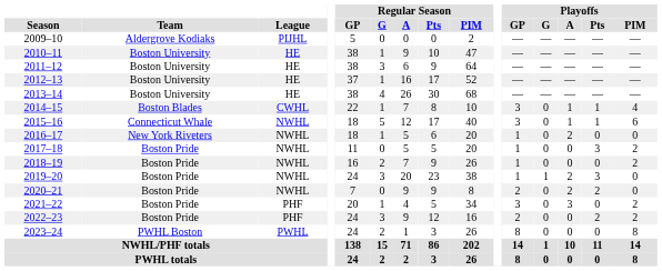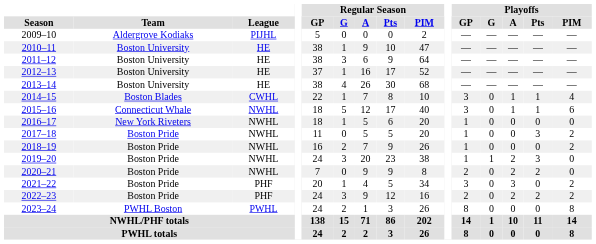 <table border="0" cellpadding="1" cellspacing="0" style="text-align:center; width:75%">
 <tr bgcolor="#e0e0e0">
 <th colspan="3"  bgcolor="#ffffff"> </th>
 <th rowspan="99" bgcolor="#ffffff"> </th>
 <th colspan="5">Regular Season</th>
 <th rowspan="99" bgcolor="#ffffff"> </th>
 <th colspan="5">Playoffs</th>
 </tr>
 <tr bgcolor="#e0e0e0">
 <th>Season</th>
 <th>Team</th>
 <th>League</th>
 <th>GP</th>
 <th><a href='#'>G</a></th>
 <th><a href='#'>A</a></th>
 <th><a href='#'>Pts</a></th>
 <th><a href='#'>PIM</a></th>
 <th>GP</th>
 <th>G</th>
 <th>A</th>
 <th>Pts</th>
 <th>PIM</th>
 </tr>
 <tr>
 <td>2009–10</td>
 <td><a href='#'>Aldergrove Kodiaks</a></td>
 <td><a href='#'>PIJHL</a></td>
 <td>5</td>
 <td>0</td>
 <td>0</td>
 <td>0</td>
 <td>2</td>
 <td>—</td>
 <td>—</td>
 <td>—</td>
 <td>—</td>
 <td>—</td>
 </tr>
 <tr bgcolor="f0f0f0">
 <td><a href='#'>2010–11</a></td>
 <td><a href='#'>Boston University</a></td>
 <td><a href='#'>HE</a></td>
 <td>38</td>
 <td>1</td>
 <td>9</td>
 <td>10</td>
 <td>47</td>
 <td>—</td>
 <td>—</td>
 <td>—</td>
 <td>—</td>
 <td>—</td>
 </tr>
 <tr>
 <td><a href='#'>2011–12</a></td>
 <td>Boston University</td>
 <td>HE</td>
 <td>38</td>
 <td>3</td>
 <td>6</td>
 <td>9</td>
 <td>64</td>
 <td>—</td>
 <td>—</td>
 <td>—</td>
 <td>—</td>
 <td>—</td>
 </tr>
 <tr bgcolor="f0f0f0">
 <td><a href='#'>2012–13</a></td>
 <td>Boston University</td>
 <td>HE</td>
 <td>37</td>
 <td>1</td>
 <td>16</td>
 <td>17</td>
 <td>52</td>
 <td>—</td>
 <td>—</td>
 <td>—</td>
 <td>—</td>
 <td>—</td>
 </tr>
 <tr>
 <td><a href='#'>2013–14</a></td>
 <td>Boston University</td>
 <td>HE</td>
 <td>38</td>
 <td>4</td>
 <td>26</td>
 <td>30</td>
 <td>68</td>
 <td>—</td>
 <td>—</td>
 <td>—</td>
 <td>—</td>
 <td>—</td>
 </tr>
 <tr bgcolor="#f0f0f0">
 <td><a href='#'>2014–15</a></td>
 <td><a href='#'>Boston Blades</a></td>
 <td><a href='#'>CWHL</a></td>
 <td>22</td>
 <td>1</td>
 <td>7</td>
 <td>8</td>
 <td>10</td>
 <td>3</td>
 <td>0</td>
 <td>1</td>
 <td>1</td>
 <td>4</td>
 </tr>
 <tr>
 <td><a href='#'>2015–16</a></td>
 <td><a href='#'>Connecticut Whale</a></td>
 <td><a href='#'>NWHL</a></td>
 <td>18</td>
 <td>5</td>
 <td>12</td>
 <td>17</td>
 <td>40</td>
 <td>3</td>
 <td>0</td>
 <td>1</td>
 <td>1</td>
 <td>6</td>
 </tr>
 <tr bgcolor="#f0f0f0">
 <td><a href='#'>2016–17</a></td>
 <td><a href='#'>New York Riveters</a></td>
 <td>NWHL</td>
 <td>18</td>
 <td>1</td>
 <td>5</td>
 <td>6</td>
 <td>20</td>
 <td>1</td>
 <td>0</td>
-<td>2</td>
+<td>0</td>
 <td>0</td>
 <td>0</td>
 </tr>
 <tr>
 <td><a href='#'>2017–18</a></td>
 <td><a href='#'>Boston Pride</a></td>
 <td>NWHL</td>
 <td>11</td>
 <td>0</td>
 <td>5</td>
 <td>5</td>
 <td>20</td>
 <td>1</td>
 <td>0</td>
 <td>0</td>
 <td>3</td>
 <td>2</td>
 </tr>
 <tr bgcolor="#f0f0f0">
 <td><a href='#'>2018–19</a></td>
 <td>Boston Pride</td>
 <td>NWHL</td>
 <td>16</td>
 <td>2</td>
 <td>7</td>
 <td>9</td>
 <td>26</td>
 <td>1</td>
 <td>0</td>
 <td>0</td>
 <td>0</td>
 <td>2</td>
 </tr>
 <tr>
 <td><a href='#'>2019–20</a></td>
 <td>Boston Pride</td>
 <td>NWHL</td>
 <td>24</td>
 <td>3</td>
 <td>20</td>
 <td>23</td>
 <td>38</td>
 <td>1</td>
 <td>1</td>
 <td>2</td>
 <td>3</td>
 <td>0</td>
 </tr>
 <tr bgcolor="#f0f0f0">
 <td><a href='#'>2020–21</a></td>
 <td>Boston Pride</td>
 <td>NWHL</td>
 <td>7</td>
 <td>0</td>
 <td>9</td>
 <td>9</td>
 <td>8</td>
 <td>2</td>
 <td>0</td>
 <td>2</td>
 <td>2</td>
 <td>0</td>
 </tr>
 <tr>
 <td><a href='#'>2021–22</a></td>
 <td>Boston Pride</td>
 <td>PHF</td>
 <td>20</td>
 <td>1</td>
 <td>4</td>
 <td>5</td>
 <td>34</td>
 <td>3</td>
 <td>0</td>
 <td>3</td>
 <td>0</td>
 <td>2</td>
 </tr>
 <tr bgcolor="#f0f0f0">
 <td><a href='#'>2022–23</a></td>
 <td>Boston Pride</td>
 <td>PHF</td>
 <td>24</td>
 <td>3</td>
 <td>9</td>
 <td>12</td>
 <td>16</td>
 <td>2</td>
 <td>0</td>
-<td>0</td>
+<td>2</td>
 <td>2</td>
 <td>2</td>
 </tr>
 <tr>
 <td><a href='#'>2023–24</a></td>
 <td><a href='#'>PWHL Boston</a></td>
 <td><a href='#'>PWHL</a></td>
 <td>24</td>
 <td>2</td>
 <td>1</td>
 <td>3</td>
 <td>26</td>
 <td>8</td>
 <td>0</td>
 <td>0</td>
 <td>0</td>
 <td>8</td>
 </tr>
 <tr bgcolor="#e0e0e0">
 <th colspan="3">NWHL/PHF totals</th>
 <th>138</th>
 <th>15</th>
 <th>71</th>
 <th>86</th>
 <th>202</th>
 <th>14</th>
 <th>1</th>
 <th>10</th>
 <th>11</th>
 <th>14</th>
 </tr>
 <tr bgcolor="#e0e0e0">
 <th colspan="3">PWHL totals</th>
 <th>24</th>
 <th>2</th>
 <th>2</th>
 <th>3</th>
 <th>26</th>
 <th>8</th>
 <th>0</th>
 <th>0</th>
 <th>0</th>
 <th>8</th>
 </tr>
 </table>
